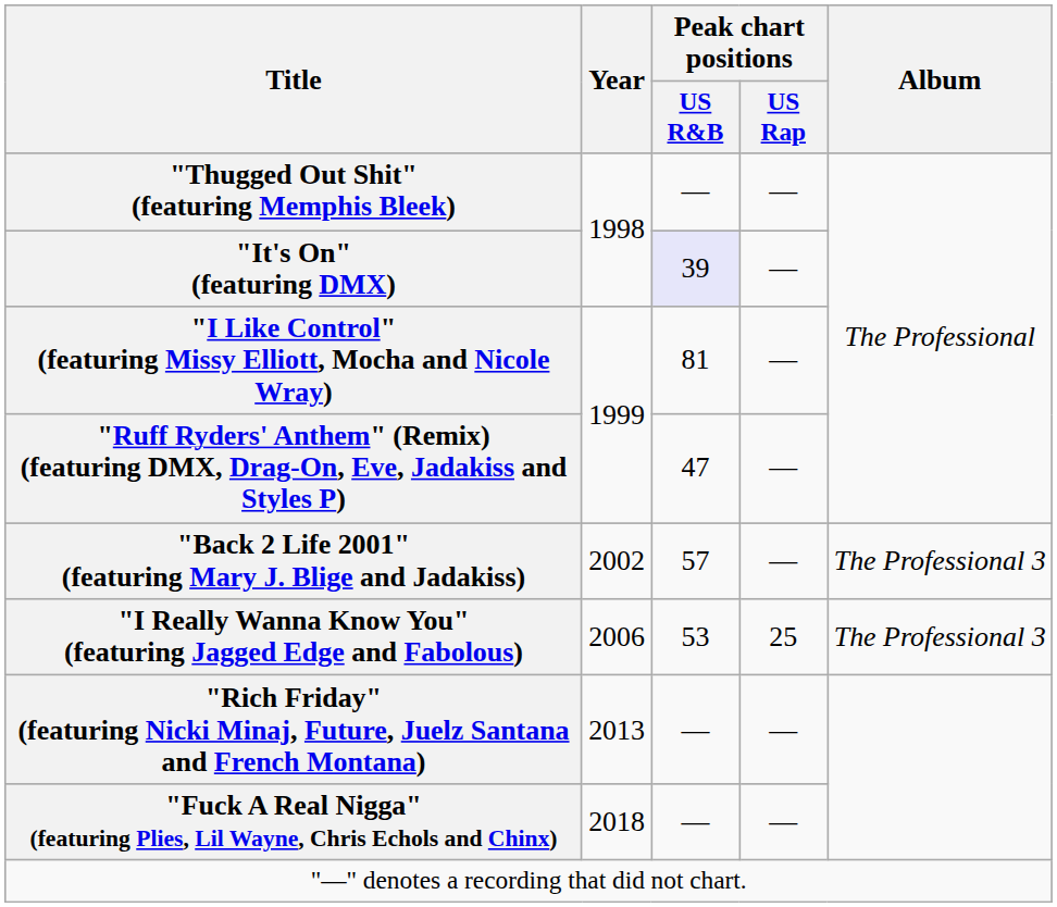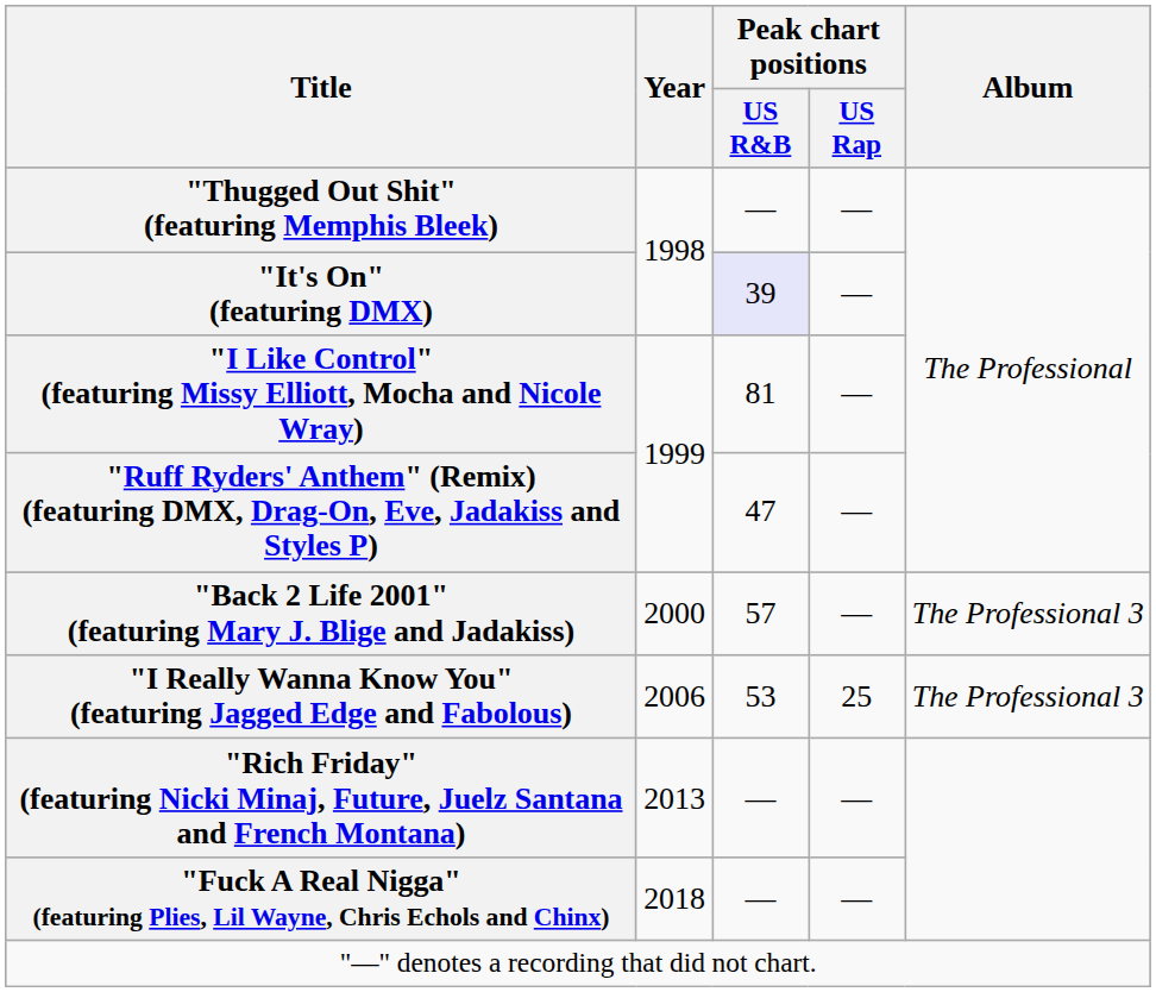 <table class="wikitable plainrowheaders" style="text-align:center;">
 <tr>
 <th scope="col" rowspan="2" style="width:20em;">Title</th>
 <th scope="col" rowspan="2">Year</th>
 <th scope="col" colspan="2">Peak chart positions</th>
 <th scope="col" rowspan="2">Album</th>
 </tr>
 <tr>
 <th style="width:3em; font-size:90%"><a href='#'>US R&B</a><br></th>
 <th style="width:3em; font-size:90%"><a href='#'>US Rap</a><br></th>
 </tr>
 <tr>
 <th scope="row">"Thugged Out Shit"<br><span>(featuring <a href='#'>Memphis Bleek</a>)</span></th>
 <td rowspan="2">1998</td>
 <td>—</td>
 <td>—</td>
 <td rowspan="4"><em>The Professional</em></td>
 </tr>
 <tr>
 <th scope="row">"It's On"<br><span>(featuring <a href='#'>DMX</a>)</span></th>
 <td style="background: lavender;">39</td>
 <td>—</td>
 </tr>
 <tr>
 <th scope="row">"<a href='#'>I Like Control</a>"<br><span>(featuring <a href='#'>Missy Elliott</a>, Mocha and <a href='#'>Nicole Wray</a>)</span></th>
 <td rowspan="2">1999</td>
 <td>81</td>
 <td>—</td>
 </tr>
 <tr>
 <th scope="row">"<a href='#'>Ruff Ryders' Anthem</a>" (Remix)<br><span>(featuring DMX, <a href='#'>Drag-On</a>, <a href='#'>Eve</a>, <a href='#'>Jadakiss</a> and <a href='#'>Styles P</a>)</span></th>
 <td>47</td>
 <td>—</td>
 </tr>
 <tr>
 <th scope="row">"Back 2 Life 2001"<br><span>(featuring <a href='#'>Mary J. Blige</a> and Jadakiss)</span></th>
-<td>2002</td>
+<td>2000</td>
 <td>57</td>
 <td>—</td>
 <td><em>The Professional 3</em></td>
 </tr>
 <tr>
 <th scope="row">"I Really Wanna Know You"<br><span>(featuring <a href='#'>Jagged Edge</a> and <a href='#'>Fabolous</a>)</span></th>
 <td>2006</td>
 <td>53</td>
 <td>25</td>
 <td><em>The Professional 3</em></td>
 </tr>
 <tr>
 <th scope="row">"Rich Friday"<br><span>(featuring <a href='#'>Nicki Minaj</a>, <a href='#'>Future</a>, <a href='#'>Juelz Santana</a> and <a href='#'>French Montana</a>)</span></th>
 <td>2013</td>
 <td>—</td>
 <td>—</td>
 <td rowspan="2"></td>
 </tr>
 <tr>
 <th scope="row">"Fuck A Real Nigga"<br><small>(featuring <a href='#'>Plies</a>, <a href='#'>Lil Wayne</a>, Chris Echols and <a href='#'>Chinx</a>)</small></th>
 <td>2018</td>
 <td>—</td>
 <td>—</td>
 </tr>
 <tr>
 <td colspan="14" style="font-size:90%">"—" denotes a recording that did not chart.</td>
 </tr>
 </table>
